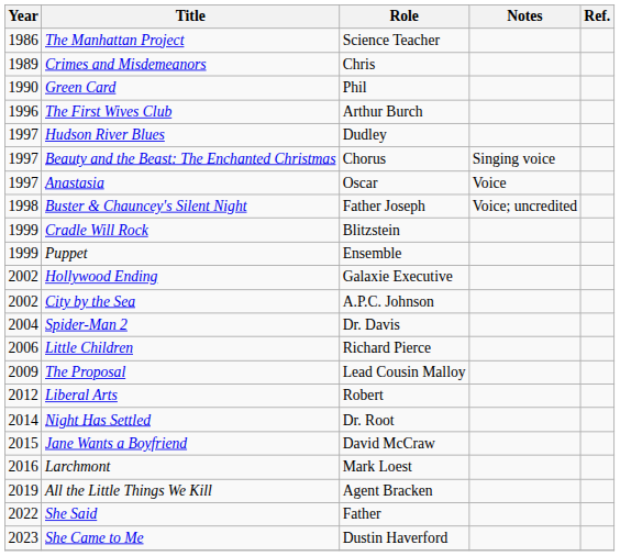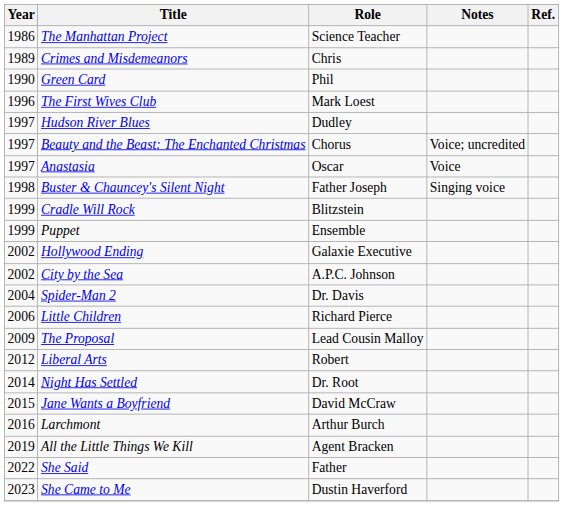 <table class="wikitable">
 <tr>
 <th>Year</th>
 <th>Title</th>
 <th>Role</th>
 <th>Notes</th>
 <th class="unsortable">Ref.</th>
 </tr>
 <tr>
 <td>1986</td>
 <td><em><a href='#'>The Manhattan Project</a></em></td>
 <td>Science Teacher</td>
 <td></td>
 <td></td>
 </tr>
 <tr>
 <td>1989</td>
 <td><em><a href='#'>Crimes and Misdemeanors</a></em></td>
 <td>Chris</td>
 <td></td>
 <td></td>
 </tr>
 <tr>
 <td>1990</td>
 <td><em><a href='#'>Green Card</a></em></td>
 <td>Phil</td>
 <td></td>
 <td></td>
 </tr>
 <tr>
 <td>1996</td>
 <td><em><a href='#'>The First Wives Club</a></em></td>
-<td>Arthur Burch</td>
+<td>Mark Loest</td>
 <td></td>
 <td></td>
 </tr>
 <tr>
 <td>1997</td>
 <td><em><a href='#'>Hudson River Blues</a></em></td>
 <td>Dudley</td>
 <td></td>
 <td></td>
 </tr>
 <tr>
 <td>1997</td>
 <td><em><a href='#'>Beauty and the Beast: The Enchanted Christmas</a></em></td>
 <td>Chorus</td>
-<td>Singing voice</td>
+<td>Voice; uncredited</td>
 <td></td>
 </tr>
 <tr>
 <td>1997</td>
 <td><em><a href='#'>Anastasia</a></em></td>
 <td>Oscar</td>
 <td>Voice</td>
 <td></td>
 </tr>
 <tr>
 <td>1998</td>
 <td><em><a href='#'>Buster & Chauncey's Silent Night</a></em></td>
 <td>Father Joseph</td>
-<td>Voice; uncredited</td>
+<td>Singing voice</td>
 <td></td>
 </tr>
 <tr>
 <td>1999</td>
 <td><em><a href='#'>Cradle Will Rock</a></em></td>
 <td>Blitzstein</td>
 <td></td>
 <td></td>
 </tr>
 <tr>
 <td>1999</td>
 <td><em>Puppet</em></td>
 <td>Ensemble</td>
 <td></td>
 <td></td>
 </tr>
 <tr>
 <td>2002</td>
 <td><em><a href='#'>Hollywood Ending</a></em></td>
 <td>Galaxie Executive</td>
 <td></td>
 <td></td>
 </tr>
 <tr>
 <td>2002</td>
 <td><em><a href='#'>City by the Sea</a></em></td>
 <td>A.P.C. Johnson</td>
 <td></td>
 <td></td>
 </tr>
 <tr>
 <td>2004</td>
 <td><em><a href='#'>Spider-Man 2</a></em></td>
 <td>Dr. Davis</td>
 <td></td>
 <td></td>
 </tr>
 <tr>
 <td>2006</td>
 <td><em><a href='#'>Little Children</a></em></td>
 <td>Richard Pierce</td>
 <td></td>
 <td></td>
 </tr>
 <tr>
 <td>2009</td>
 <td><em><a href='#'>The Proposal</a></em></td>
 <td>Lead Cousin Malloy</td>
 <td></td>
 <td></td>
 </tr>
 <tr>
 <td>2012</td>
 <td><em><a href='#'>Liberal Arts</a></em></td>
 <td>Robert</td>
 <td></td>
 <td></td>
 </tr>
 <tr>
 <td>2014</td>
 <td><em><a href='#'>Night Has Settled</a></em></td>
 <td>Dr. Root</td>
 <td></td>
 <td></td>
 </tr>
 <tr>
 <td>2015</td>
 <td><em><a href='#'>Jane Wants a Boyfriend</a></em></td>
 <td>David McCraw</td>
 <td></td>
 <td></td>
 </tr>
 <tr>
 <td>2016</td>
 <td><em>Larchmont</em></td>
-<td>Mark Loest</td>
+<td>Arthur Burch</td>
 <td></td>
 <td></td>
 </tr>
 <tr>
 <td>2019</td>
 <td><em>All the Little Things We Kill</em></td>
 <td>Agent Bracken</td>
 <td></td>
 <td></td>
 </tr>
 <tr>
 <td>2022</td>
 <td><em><a href='#'>She Said</a></em></td>
 <td>Father</td>
 <td></td>
 <td></td>
 </tr>
 <tr>
 <td>2023</td>
 <td><em><a href='#'>She Came to Me</a></em></td>
 <td>Dustin Haverford</td>
 <td></td>
 <td></td>
 </tr>
 <tr>
 </tr>
 </table>
